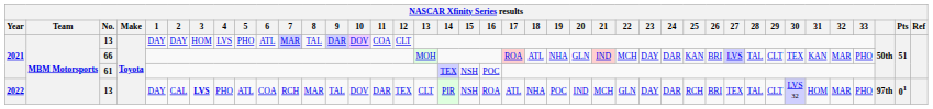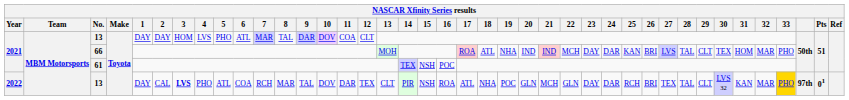 <table class="wikitable" style="text-align:center; font-size:75%">
 <tr>
 <th colspan=40><a href='#'>NASCAR Xfinity Series</a> results</th>
 </tr>
 <tr>
 <th>Year</th>
 <th>Team</th>
 <th>No.</th>
 <th>Make</th>
 <th>1</th>
 <th>2</th>
 <th>3</th>
 <th>4</th>
 <th>5</th>
 <th>6</th>
 <th>7</th>
 <th>8</th>
 <th>9</th>
 <th>10</th>
 <th>11</th>
 <th>12</th>
 <th>13</th>
 <th>14</th>
 <th>15</th>
 <th>16</th>
 <th>17</th>
 <th>18</th>
 <th>19</th>
 <th>20</th>
 <th>21</th>
 <th>22</th>
 <th>23</th>
 <th>24</th>
 <th>25</th>
 <th>26</th>
 <th>27</th>
 <th>28</th>
 <th>29</th>
 <th>30</th>
 <th>31</th>
 <th>32</th>
 <th>33</th>
 <th></th>
 <th>Pts</th>
 <th>Ref</th>
 </tr>
 <tr>
 <th rowspan=3><a href='#'>2021</a></th>
 <th rowspan=4><a href='#'>MBM Motorsports</a></th>
 <th>13</th>
 <th rowspan=4><a href='#'>Toyota</a></th>
 <td><a href='#'>DAY</a></td>
 <td><a href='#'>DAY</a></td>
 <td><a href='#'>HOM</a></td>
 <td><a href='#'>LVS</a></td>
 <td><a href='#'>PHO</a></td>
 <td><a href='#'>ATL</a></td>
 <td style="background:#CFCFFF;"><a href='#'>MAR</a><br></td>
 <td><a href='#'>TAL</a></td>
 <td style="background:#CFCFFF;"><a href='#'>DAR</a><br></td>
 <td style="background:#EFCFFF;"><a href='#'>DOV</a><br></td>
 <td><a href='#'>COA</a></td>
 <td><a href='#'>CLT</a></td>
 <td colspan=21></td>
 <th rowspan=3>50th</th>
 <th rowspan=3>51</th>
 <th rowspan=3></th>
 </tr>
 <tr>
 <th>66</th>
 <td colspan=12></td>
 <td style="background:#DFFFDF;"><a href='#'>MOH</a><br></td>
 <td colspan=3></td>
 <td style="background:#FFCFCF;"><a href='#'>ROA</a><br></td>
 <td><a href='#'>ATL</a></td>
 <td><a href='#'>NHA</a></td>
-<td><a href='#'>GLN</a></td>
+<td><a href='#'>IND</a></td>
 <td style="background:#FFCFCF;"><a href='#'>IND</a><br></td>
 <td><a href='#'>MCH</a></td>
 <td><a href='#'>DAY</a></td>
 <td><a href='#'>DAR</a></td>
 <td><a href='#'>KAN</a></td>
 <td><a href='#'>BRI</a></td>
 <td style="background:#CFCFFF;"><a href='#'>LVS</a><br></td>
 <td><a href='#'>TAL</a></td>
 <td><a href='#'>CLT</a></td>
 <td><a href='#'>TEX</a></td>
-<td><a href='#'>KAN</a></td>
+<td><a href='#'>HOM</a></td>
 <td><a href='#'>MAR</a></td>
 <td><a href='#'>PHO</a></td>
 </tr>
 <tr>
 <th>61</th>
 <td colspan=13></td>
 <td style="background:#CFCFFF;"><a href='#'>TEX</a><br></td>
 <td><a href='#'>NSH</a></td>
 <td><a href='#'>POC</a></td>
 <td colspan=17></td>
 </tr>
 <tr>
 <th><a href='#'>2022</a></th>
 <th>13</th>
 <td><a href='#'>DAY</a></td>
 <td><a href='#'>CAL</a></td>
 <td><strong><a href='#'>LVS</a></strong></td>
 <td><a href='#'>PHO</a></td>
 <td><a href='#'>ATL</a></td>
 <td><a href='#'>COA</a></td>
 <td><a href='#'>RCH</a></td>
 <td><a href='#'>MAR</a></td>
 <td><a href='#'>TAL</a></td>
 <td><a href='#'>DOV</a></td>
 <td><a href='#'>DAR</a></td>
 <td><a href='#'>TEX</a></td>
 <td><a href='#'>CLT</a></td>
 <td style="background:#DFFFDF;"><a href='#'>PIR</a><br></td>
 <td><a href='#'>NSH</a></td>
 <td><a href='#'>ROA</a></td>
 <td><a href='#'>ATL</a></td>
 <td><a href='#'>NHA</a></td>
 <td><a href='#'>POC</a></td>
-<td><a href='#'>IND</a></td>
+<td><a href='#'>GLN</a></td>
 <td><a href='#'>MCH</a></td>
 <td><a href='#'>GLN</a></td>
 <td><a href='#'>DAY</a></td>
 <td><a href='#'>DAR</a></td>
 <td><a href='#'>RCH</a></td>
 <td><a href='#'>BRI</a></td>
 <td><a href='#'>TEX</a></td>
 <td><a href='#'>TAL</a></td>
 <td><a href='#'>CLT</a></td>
 <td style="background:#CFCFFF;"><a href='#'>LVS</a><br><small>32</small></td>
-<td><a href='#'>HOM</a></td>
+<td><a href='#'>KAN</a></td>
 <td><a href='#'>MAR</a></td>
-<td><a href='#'>PHO</a></td>
+<td style="background: gold;"><a href='#'>PHO</a></td>
 <th>97th</th>
 <th>0<sup>1</sup></th>
 <th></th>
 </tr>
 </table>
